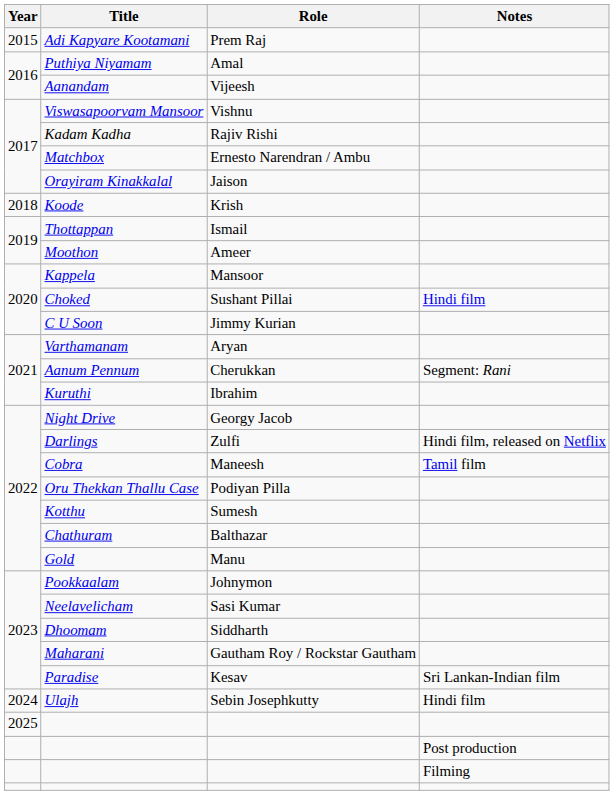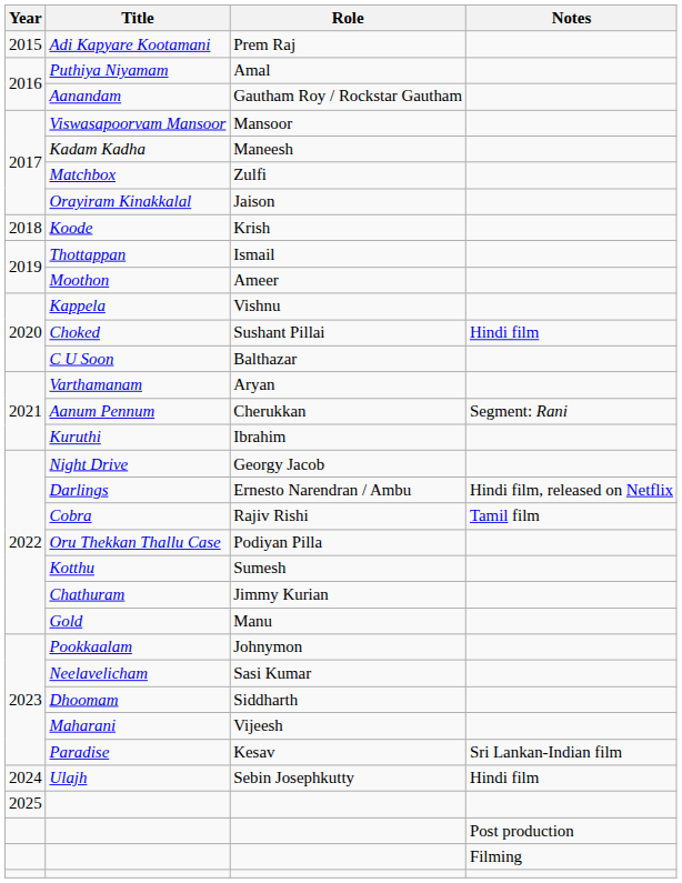 <table class="wikitable sortable">
 <tr>
 <th scope="col">Year</th>
 <th scope="col">Title</th>
 <th scope="col">Role</th>
 <th scope="col" class="unsortable">Notes</th>
 </tr>
 <tr>
 <td>2015</td>
 <td><em><a href='#'>Adi Kapyare Kootamani</a></em></td>
 <td>Prem Raj</td>
 <td></td>
 </tr>
 <tr>
 <td rowspan=2>2016</td>
 <td><em><a href='#'>Puthiya Niyamam</a></em></td>
 <td>Amal</td>
 <td></td>
 </tr>
 <tr>
 <td><em><a href='#'>Aanandam</a></em></td>
-<td>Vijeesh</td>
+<td>Gautham Roy / Rockstar Gautham</td>
 <td></td>
 </tr>
 <tr>
 <td rowspan=4>2017</td>
 <td><em><a href='#'>Viswasapoorvam Mansoor</a></em></td>
-<td>Vishnu</td>
+<td>Mansoor</td>
 <td></td>
 </tr>
 <tr>
 <td><em>Kadam Kadha</em></td>
-<td>Rajiv Rishi</td>
+<td>Maneesh</td>
 <td></td>
 </tr>
 <tr>
 <td><em><a href='#'>Matchbox</a></em></td>
-<td>Ernesto Narendran / Ambu</td>
+<td>Zulfi</td>
 <td></td>
 </tr>
 <tr>
 <td><em><a href='#'>Orayiram Kinakkalal</a></em></td>
 <td>Jaison</td>
 <td></td>
 </tr>
 <tr>
 <td>2018</td>
 <td><em><a href='#'>Koode</a></em></td>
 <td>Krish</td>
 <td></td>
 </tr>
 <tr>
 <td rowspan=2>2019</td>
 <td><em><a href='#'>Thottappan</a></em></td>
 <td>Ismail</td>
 <td></td>
 </tr>
 <tr>
 <td><em><a href='#'>Moothon</a></em></td>
 <td>Ameer</td>
 <td></td>
 </tr>
 <tr>
 <td rowspan=3>2020</td>
 <td><em><a href='#'>Kappela</a></em></td>
-<td>Mansoor</td>
+<td>Vishnu</td>
 <td></td>
 </tr>
 <tr>
 <td><em><a href='#'>Choked</a></em></td>
 <td>Sushant Pillai</td>
 <td><a href='#'>Hindi film</a></td>
 </tr>
 <tr>
 <td><em><a href='#'>C U Soon</a></em></td>
-<td>Jimmy Kurian</td>
+<td>Balthazar</td>
 <td></td>
 </tr>
 <tr>
 <td rowspan=3>2021</td>
 <td><em><a href='#'>Varthamanam</a></em></td>
 <td>Aryan</td>
 <td></td>
 </tr>
 <tr>
 <td><em><a href='#'>Aanum Pennum</a></em></td>
 <td>Cherukkan</td>
 <td>Segment: <em>Rani</em></td>
 </tr>
 <tr>
 <td><em><a href='#'>Kuruthi</a></em></td>
 <td>Ibrahim</td>
 <td></td>
 </tr>
 <tr>
 <td rowspan=7>2022</td>
 <td><em><a href='#'>Night Drive</a></em></td>
 <td>Georgy Jacob</td>
 <td></td>
 </tr>
 <tr>
 <td><em><a href='#'>Darlings</a></em></td>
-<td>Zulfi</td>
+<td>Ernesto Narendran / Ambu</td>
 <td>Hindi film, released on <a href='#'>Netflix</a></td>
 </tr>
 <tr>
 <td><em><a href='#'>Cobra</a></em></td>
-<td>Maneesh</td>
+<td>Rajiv Rishi</td>
 <td><a href='#'>Tamil</a> film</td>
 </tr>
 <tr>
 <td><em><a href='#'>Oru Thekkan Thallu Case</a></em></td>
 <td>Podiyan Pilla</td>
 <td></td>
 </tr>
 <tr>
 <td><em><a href='#'>Kotthu</a></em></td>
 <td>Sumesh</td>
 <td></td>
 </tr>
 <tr>
 <td><em><a href='#'>Chathuram</a></em></td>
-<td>Balthazar</td>
+<td>Jimmy Kurian</td>
 <td></td>
 </tr>
 <tr>
 <td><em><a href='#'>Gold</a></em></td>
 <td>Manu</td>
 <td></td>
 </tr>
 <tr>
 <td rowspan=5>2023</td>
 <td><em><a href='#'>Pookkaalam</a></em></td>
 <td>Johnymon</td>
 <td></td>
 </tr>
 <tr>
 <td><em><a href='#'>Neelavelicham</a></em></td>
 <td>Sasi Kumar</td>
 <td></td>
 </tr>
 <tr>
 <td><em><a href='#'>Dhoomam</a></em></td>
 <td>Siddharth</td>
 <td></td>
 </tr>
 <tr>
 <td><em><a href='#'>Maharani</a></em></td>
-<td>Gautham Roy / Rockstar Gautham</td>
+<td>Vijeesh</td>
 <td></td>
 </tr>
 <tr>
 <td><em><a href='#'>Paradise</a></em></td>
 <td>Kesav</td>
 <td>Sri Lankan-Indian film</td>
 </tr>
 <tr>
 <td>2024</td>
 <td><em><a href='#'>Ulajh</a></em></td>
 <td>Sebin Josephkutty</td>
 <td>Hindi film </td>
 </tr>
 <tr>
 <td>2025</td>
 <td></td>
 <td></td>
 <td></td>
 </tr>
 <tr>
 <td></td>
 <td></td>
 <td></td>
 <td>Post production</td>
 </tr>
 <tr>
 <td></td>
 <td></td>
 <td></td>
 <td>Filming</td>
 </tr>
 <tr>
 <td></td>
 <td></td>
 <td></td>
 <td></td>
 </tr>
 </table>
